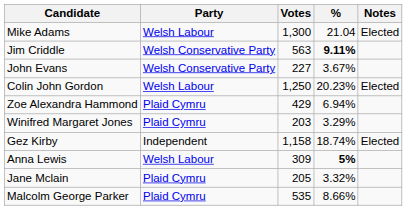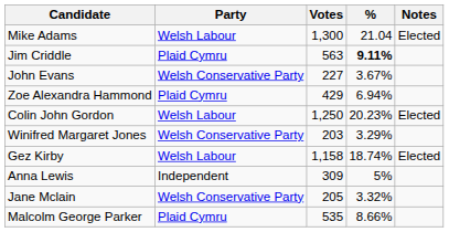 <table class=wikitable style=text-align:right>
 <tr>
 <th>Candidate</th>
 <th>Party</th>
 <th>Votes</th>
 <th>%</th>
 <th>Notes</th>
 </tr>
 <tr>
 <td align=left>Mike Adams</td>
 <td align=left><a href='#'>Welsh Labour</a></td>
 <td>1,300</td>
 <td>21.04</td>
 <td align=left>Elected</td>
 </tr>
 <tr>
 <td align=left>Jim Criddle</td>
-<td align=left><a href='#'>Welsh Conservative Party</a></td>
+<td align=left><a href='#'>Plaid Cymru</a></td>
 <td>563</td>
 <td><strong>9.11%</strong></td>
 <td></td>
 </tr>
 <tr>
 <td align=left>John Evans</td>
 <td align=left><a href='#'>Welsh Conservative Party</a></td>
 <td>227</td>
 <td>3.67%</td>
 <td></td>
 </tr>
 <tr>
+<td align=left>Zoe Alexandra Hammond</td>
+<td align=left><a href='#'>Plaid Cymru</a></td>
+<td>429</td>
+<td>6.94%</td>
+<td></td>
+</tr>
+<tr>
 <td align=left>Colin John Gordon</td>
 <td align=left><a href='#'>Welsh Labour</a></td>
 <td>1,250</td>
 <td>20.23%</td>
 <td align=left>Elected</td>
 </tr>
 <tr>
-<td align=left>Zoe Alexandra Hammond</td>
-<td align=left><a href='#'>Plaid Cymru</a></td>
-<td>429</td>
-<td>6.94%</td>
-<td></td>
-</tr>
-<tr>
 <td align=left>Winifred Margaret Jones</td>
-<td align=left><a href='#'>Plaid Cymru</a></td>
+<td align=left><a href='#'>Welsh Conservative Party</a></td>
 <td>203</td>
 <td>3.29%</td>
 <td></td>
 </tr>
 <tr>
 <td align=left>Gez Kirby</td>
-<td align=left>Independent</td>
+<td align=left><a href='#'>Welsh Labour</a></td>
 <td>1,158</td>
 <td>18.74%</td>
 <td align=left>Elected</td>
 </tr>
 <tr>
 <td align=left>Anna Lewis</td>
-<td align=left><a href='#'>Welsh Labour</a></td>
+<td align=left>Independent</td>
 <td>309</td>
-<td><strong>5%</strong></td>
+<td>5%</td>
 <td></td>
 </tr>
 <tr>
 <td align=left>Jane Mclain</td>
-<td align=left><a href='#'>Plaid Cymru</a></td>
+<td align=left><a href='#'>Welsh Conservative Party</a></td>
 <td>205</td>
 <td>3.32%</td>
 <td></td>
 </tr>
 <tr>
 <td align=left>Malcolm George Parker</td>
 <td align=left><a href='#'>Plaid Cymru</a></td>
 <td>535</td>
 <td>8.66%</td>
 <td></td>
 </tr>
 </table>
